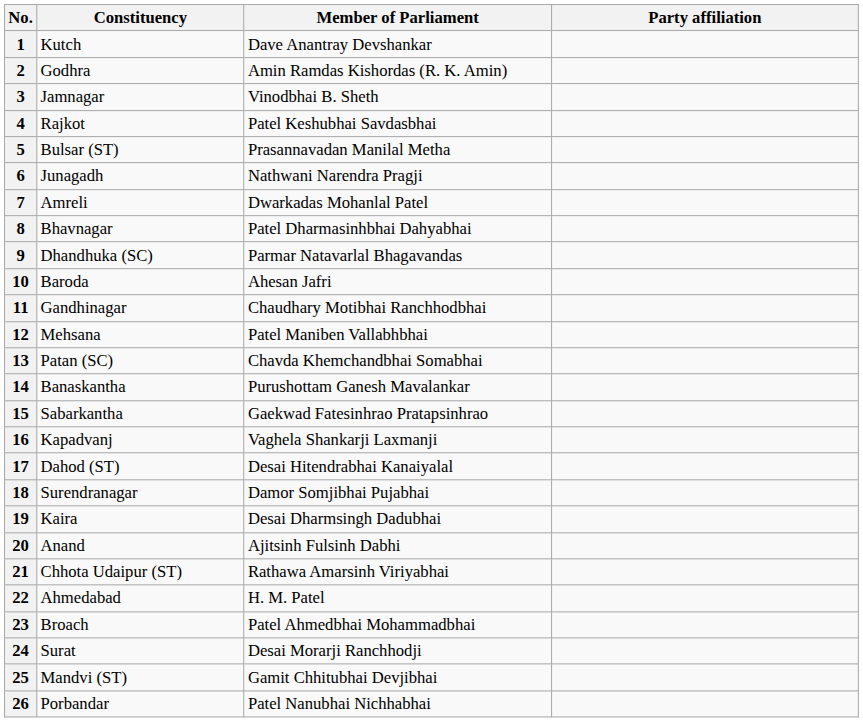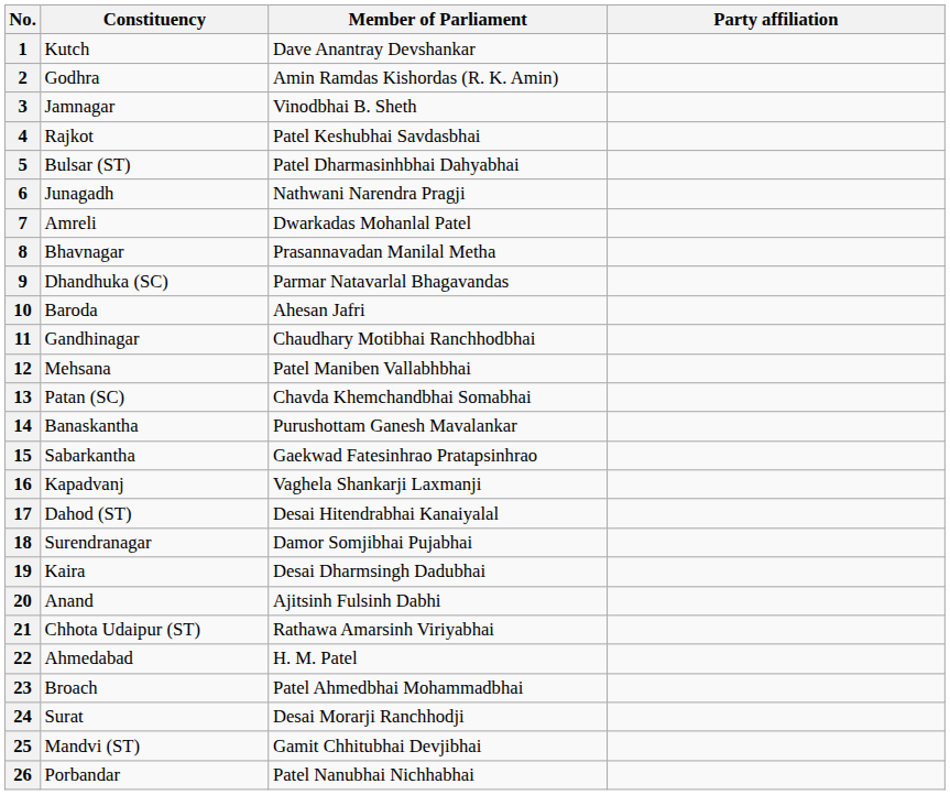 <table class="wikitable sortable">
 <tr style="text-align:center;">
 <th>No.</th>
 <th style="width:12em">Constituency</th>
 <th style="width:18em">Member of Parliament</th>
 <th colspan="2" style="width:18em">Party affiliation</th>
 </tr>
 <tr>
 <th>1</th>
 <td>Kutch</td>
 <td>Dave Anantray Devshankar</td>
 <td></td>
 </tr>
 <tr>
 <th>2</th>
 <td>Godhra</td>
 <td>Amin Ramdas Kishordas (R. K. Amin)</td>
 <td></td>
 </tr>
 <tr>
 <th>3</th>
 <td>Jamnagar</td>
 <td>Vinodbhai B. Sheth</td>
 <td></td>
 </tr>
 <tr>
 <th>4</th>
 <td>Rajkot</td>
 <td>Patel Keshubhai Savdasbhai</td>
 <td></td>
 </tr>
 <tr>
 <th>5</th>
 <td>Bulsar (ST)</td>
-<td>Prasannavadan Manilal Metha</td>
+<td>Patel Dharmasinhbhai Dahyabhai</td>
 <td></td>
 </tr>
 <tr>
 <th>6</th>
 <td>Junagadh</td>
 <td>Nathwani Narendra Pragji</td>
 <td></td>
 </tr>
 <tr>
 <th>7</th>
 <td>Amreli</td>
 <td>Dwarkadas Mohanlal Patel</td>
 <td></td>
 </tr>
 <tr>
 <th>8</th>
 <td>Bhavnagar</td>
-<td>Patel Dharmasinhbhai Dahyabhai</td>
+<td>Prasannavadan Manilal Metha</td>
 <td></td>
 </tr>
 <tr>
 <th>9</th>
 <td>Dhandhuka (SC)</td>
 <td>Parmar Natavarlal Bhagavandas</td>
 <td></td>
 </tr>
 <tr>
 <th>10</th>
 <td>Baroda</td>
 <td>Ahesan Jafri</td>
 <td></td>
 </tr>
 <tr>
 <th>11</th>
 <td>Gandhinagar</td>
 <td>Chaudhary Motibhai Ranchhodbhai</td>
 <td></td>
 </tr>
 <tr>
 <th>12</th>
 <td>Mehsana</td>
 <td>Patel Maniben Vallabhbhai</td>
 <td></td>
 </tr>
 <tr>
 <th>13</th>
 <td>Patan (SC)</td>
 <td>Chavda Khemchandbhai Somabhai</td>
 <td></td>
 </tr>
 <tr>
 <th>14</th>
 <td>Banaskantha</td>
 <td>Purushottam Ganesh Mavalankar</td>
 <td></td>
 </tr>
 <tr>
 <th>15</th>
 <td>Sabarkantha</td>
 <td>Gaekwad Fatesinhrao Pratapsinhrao</td>
 <td></td>
 </tr>
 <tr>
 <th>16</th>
 <td>Kapadvanj</td>
 <td>Vaghela Shankarji Laxmanji</td>
 <td></td>
 </tr>
 <tr>
 <th>17</th>
 <td>Dahod (ST)</td>
 <td>Desai Hitendrabhai Kanaiyalal</td>
 <td></td>
 </tr>
 <tr>
 <th>18</th>
 <td>Surendranagar</td>
 <td>Damor Somjibhai Pujabhai</td>
 <td></td>
 </tr>
 <tr>
 <th>19</th>
 <td>Kaira</td>
 <td>Desai Dharmsingh Dadubhai</td>
 <td></td>
 </tr>
 <tr>
 <th>20</th>
 <td>Anand</td>
 <td>Ajitsinh Fulsinh Dabhi</td>
 <td></td>
 </tr>
 <tr>
 <th>21</th>
 <td>Chhota Udaipur (ST)</td>
 <td>Rathawa Amarsinh Viriyabhai</td>
 <td></td>
 </tr>
 <tr>
 <th>22</th>
 <td>Ahmedabad</td>
 <td>H. M. Patel</td>
 <td></td>
 </tr>
 <tr>
 <th>23</th>
 <td>Broach</td>
 <td>Patel Ahmedbhai Mohammadbhai</td>
 <td></td>
 </tr>
 <tr>
 <th>24</th>
 <td>Surat</td>
 <td>Desai Morarji Ranchhodji</td>
 <td></td>
 </tr>
 <tr>
 <th>25</th>
 <td>Mandvi (ST)</td>
 <td>Gamit Chhitubhai Devjibhai</td>
 <td></td>
 </tr>
 <tr>
 <th>26</th>
 <td>Porbandar</td>
 <td>Patel Nanubhai Nichhabhai</td>
 <td></td>
 </tr>
 </table>
